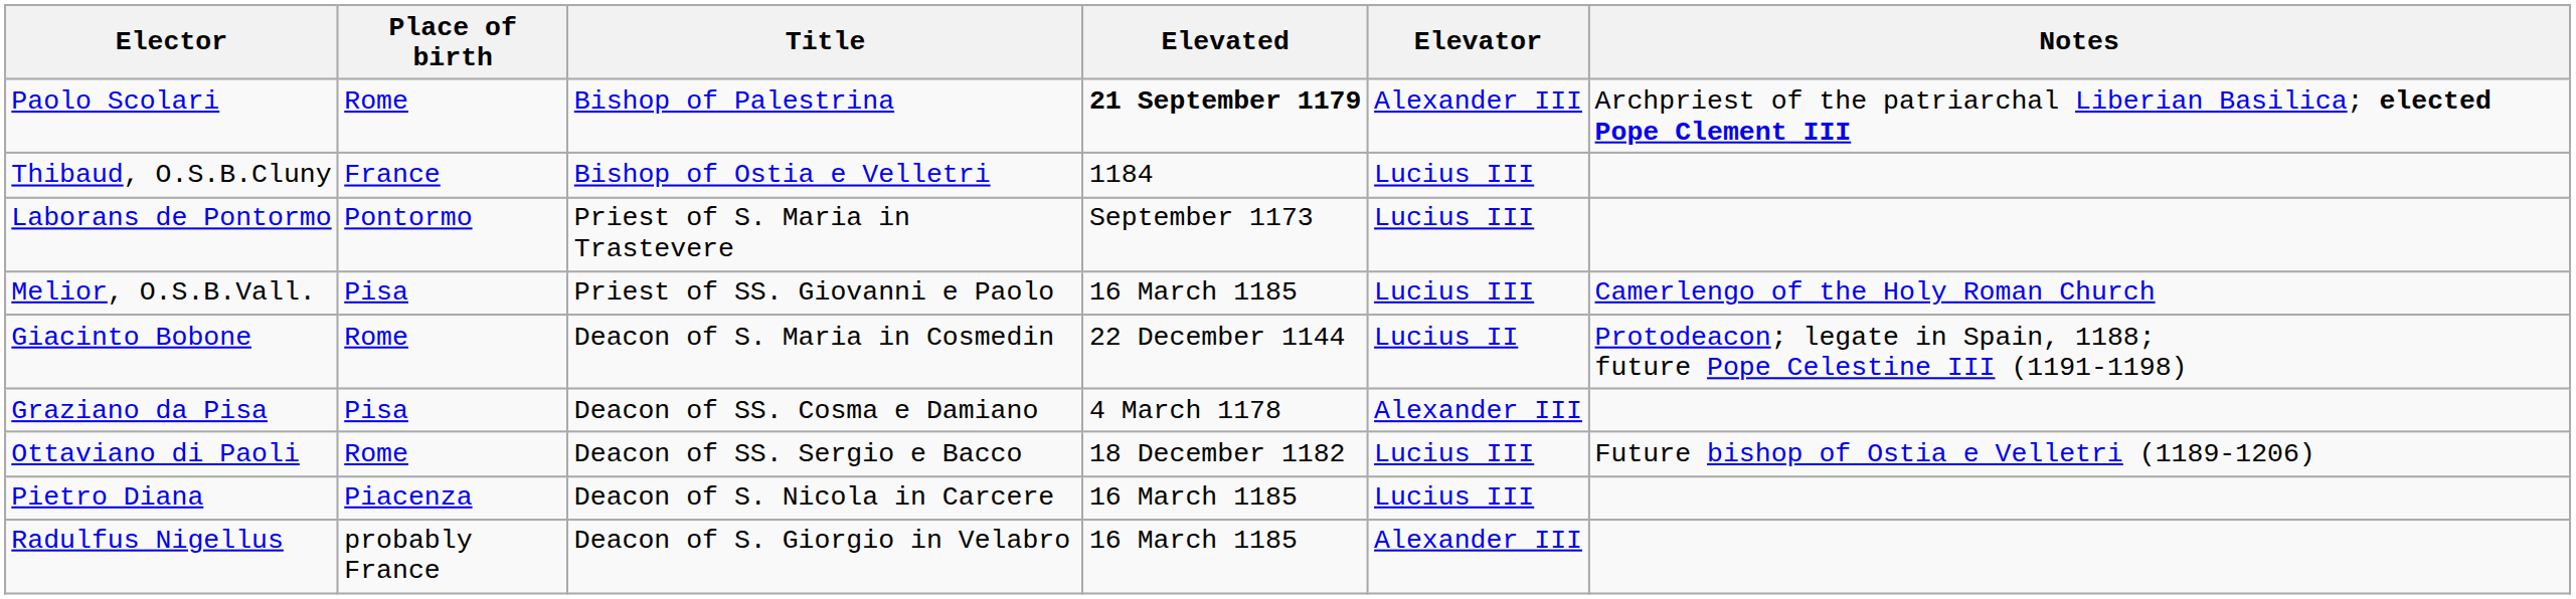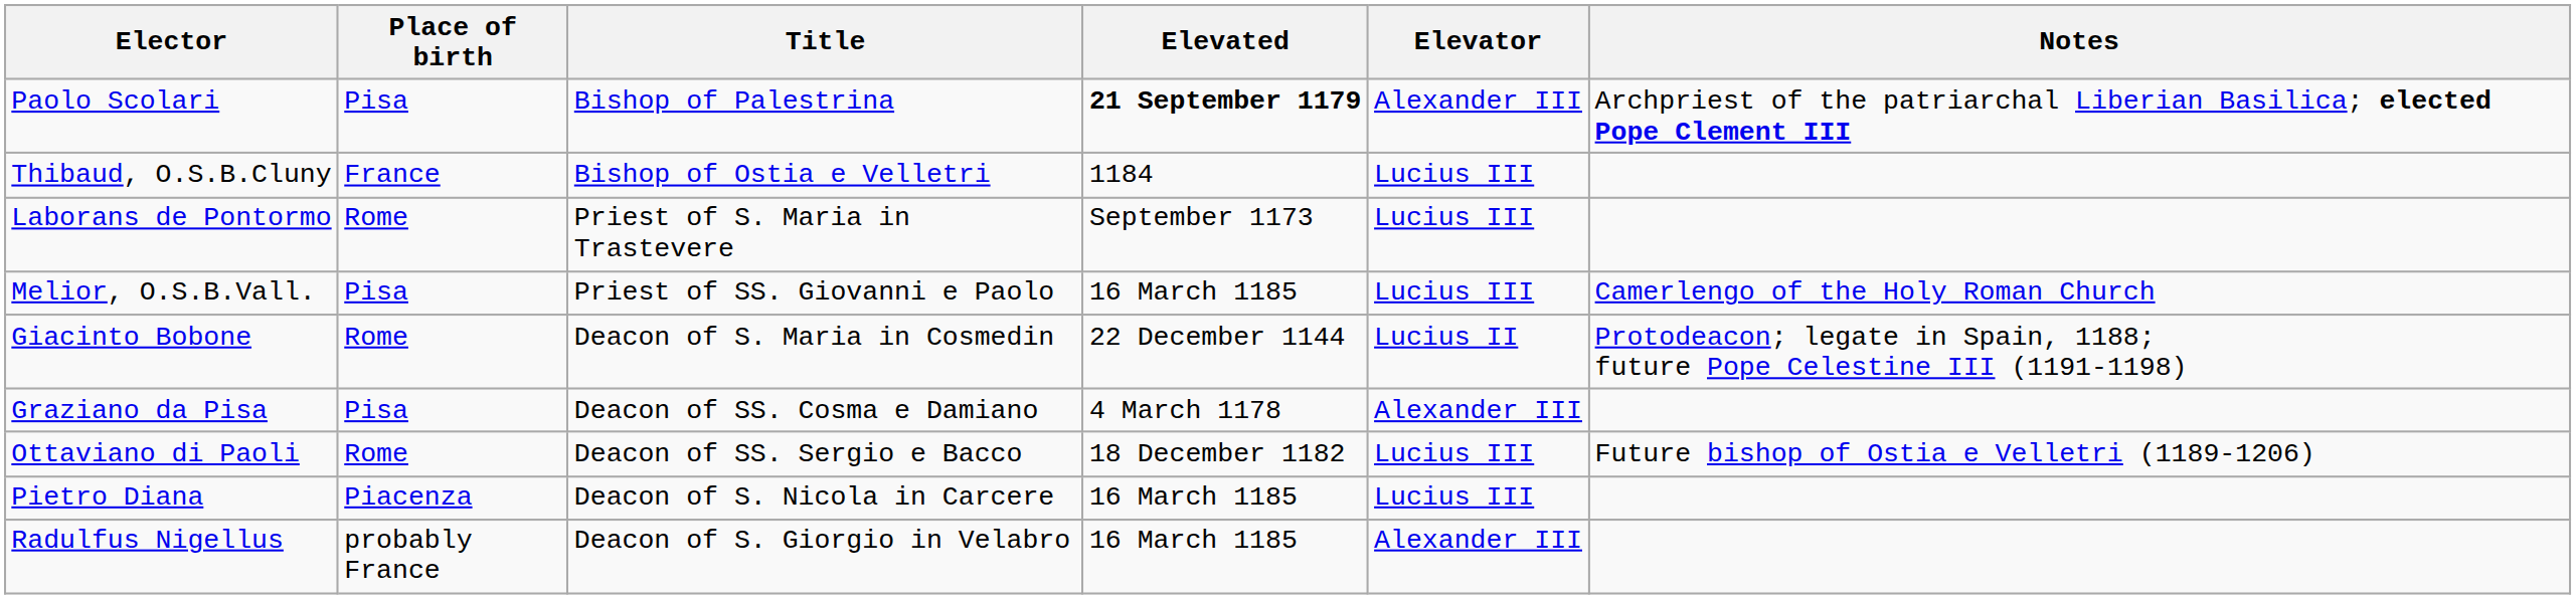 <table class="wikitable sortable">
 <tr>
 <th width="*">Elector</th>
 <th width="*">Place of birth</th>
 <th width="*">Title</th>
 <th width="*">Elevated</th>
 <th width="*">Elevator</th>
 <th width="*">Notes</th>
 </tr>
 <tr valign="top">
 <td><a href='#'>Paolo Scolari</a></td>
-<td><a href='#'>Rome</a></td>
+<td><a href='#'>Pisa</a></td>
 <td><a href='#'>Bishop of Palestrina</a></td>
 <td><strong>21 September 1179</strong></td>
 <td><a href='#'>Alexander III</a></td>
 <td>Archpriest of the patriarchal <a href='#'>Liberian Basilica</a>; <strong>elected <a href='#'>Pope Clement III</a></strong></td>
 </tr>
 <tr valign="top">
 <td><a href='#'>Thibaud</a>, O.S.B.Cluny</td>
 <td><a href='#'>France</a></td>
 <td><a href='#'>Bishop of Ostia e Velletri</a></td>
 <td>1184</td>
 <td><a href='#'>Lucius III</a></td>
 <td></td>
 </tr>
 <tr valign="top">
 <td><a href='#'>Laborans&nbsp;de&nbsp;Pontormo</a></td>
-<td><a href='#'>Pontormo</a></td>
+<td><a href='#'>Rome</a></td>
 <td>Priest of S. Maria in Trastevere</td>
 <td>September 1173</td>
 <td><a href='#'>Lucius III</a></td>
 <td></td>
 </tr>
 <tr valign="top">
 <td><a href='#'>Melior</a>, O.S.B.Vall.</td>
 <td><a href='#'>Pisa</a></td>
 <td>Priest of SS. Giovanni e Paolo</td>
 <td>16 March 1185</td>
 <td><a href='#'>Lucius III</a></td>
 <td><a href='#'>Camerlengo of the Holy Roman Church</a></td>
 </tr>
 <tr valign="top">
 <td><a href='#'>Giacinto Bobone</a></td>
 <td><a href='#'>Rome</a></td>
 <td>Deacon of S. Maria in Cosmedin</td>
 <td>22 December 1144</td>
 <td><a href='#'>Lucius II</a></td>
 <td><a href='#'>Protodeacon</a>; legate in Spain, 1188;<br>future <a href='#'>Pope Celestine III</a> (1191-1198)</td>
 </tr>
 <tr valign="top">
 <td><a href='#'>Graziano da Pisa</a></td>
 <td><a href='#'>Pisa</a></td>
 <td>Deacon of SS. Cosma e Damiano</td>
 <td>4 March 1178</td>
 <td><a href='#'>Alexander III</a></td>
 <td></td>
 </tr>
 <tr valign="top">
 <td><a href='#'>Ottaviano di Paoli</a></td>
 <td><a href='#'>Rome</a></td>
 <td>Deacon of SS. Sergio e Bacco</td>
 <td>18 December 1182</td>
 <td><a href='#'>Lucius III</a></td>
 <td>Future <a href='#'>bishop of Ostia e Velletri</a> (1189-1206)</td>
 </tr>
 <tr valign="top">
 <td><a href='#'>Pietro Diana</a></td>
 <td><a href='#'>Piacenza</a></td>
 <td>Deacon of S. Nicola in Carcere</td>
 <td>16 March 1185</td>
 <td><a href='#'>Lucius III</a></td>
 <td></td>
 </tr>
 <tr valign="top">
 <td><a href='#'>Radulfus Nigellus</a></td>
 <td>probably France</td>
 <td>Deacon of S. Giorgio in Velabro</td>
 <td>16 March 1185</td>
 <td><a href='#'>Alexander III</a></td>
 <td></td>
 </tr>
 </table>
